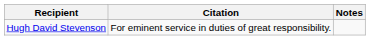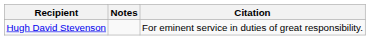 <table class="wikitable" style="font-size:95%;">
 <tr>
 <th>Recipient</th>
+<th>Notes</th>
 <th>Citation</th>
-<th>Notes</th>
 </tr>
 <tr>
 <td> <a href='#'>Hugh David Stevenson</a> </td>
+<td></td>
 <td>For eminent service in duties of great responsibility.</td>
-<td></td>
 </tr>
 </table>
